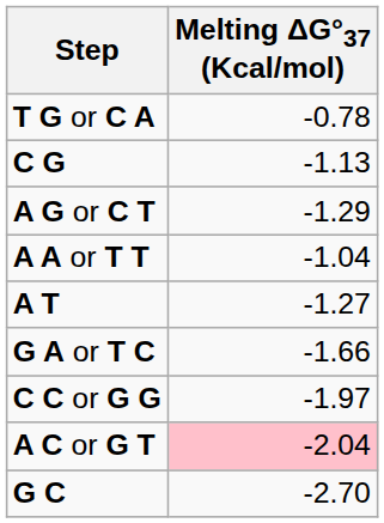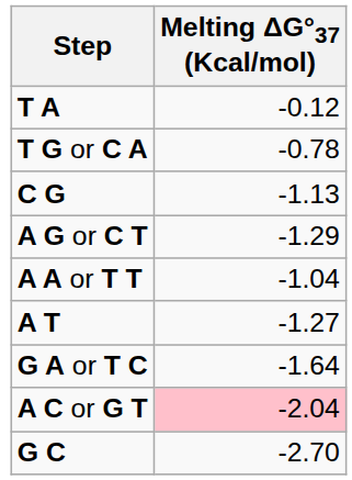 <table style="float:right" class="wikitable">
 <tr>
 <th>Step</th>
 <th>Melting ΔG°<sub>37</sub> <br> (Kcal/mol)</th>
+</tr>
+<tr>
+<td><strong>T A</strong></td>
+<td align="right">-0.12</td>
 </tr>
 <tr>
 <td><strong>T G</strong> or <strong>C A</strong></td>
 <td align="right">-0.78</td>
 </tr>
 <tr>
 <td><strong>C G</strong></td>
 <td align="right">-1.13</td>
 </tr>
 <tr>
 <td><strong>A G</strong> or <strong>C T</strong></td>
 <td align="right">-1.29</td>
 </tr>
 <tr>
 <td><strong>A A</strong> or <strong>T T</strong></td>
 <td align="right">-1.04</td>
 </tr>
 <tr>
 <td><strong>A T</strong></td>
 <td align="right">-1.27</td>
 </tr>
 <tr>
 <td><strong>G A</strong> or <strong>T C</strong></td>
-<td align="right">-1.66</td>
-</tr>
-<tr>
-<td><strong>C C</strong> or <strong>G G</strong></td>
-<td align="right">-1.97</td>
+<td align="right">-1.64</td>
 </tr>
 <tr>
 <td><strong>A C</strong> or <strong>G T</strong></td>
 <td align="right" style="background: pink;">-2.04</td>
 </tr>
 <tr>
 <td><strong>G C</strong></td>
 <td align="right">-2.70</td>
 </tr>
 </table>
